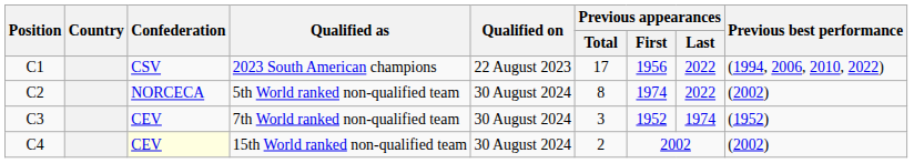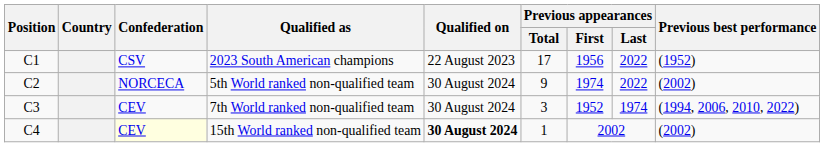 <table class="wikitable sortable plainrowheaders sticky-header col3right col4center col5center col6center" style="font-size:90%; white-space:nowrap">
 <tr>
 <th rowspan=2>Position</th>
 <th rowspan=2>Country</th>
 <th rowspan=2>Confederation</th>
 <th rowspan=2>Qualified as</th>
 <th rowspan=2>Qualified on</th>
 <th colspan=3>Previous appearances</th>
 <th rowspan=2>Previous best performance</th>
 </tr>
 <tr>
 <th>Total</th>
 <th>First</th>
 <th>Last</th>
 </tr>
 <tr>
 <td style="text-align:center">C1</td>
 <th scope="row"></th>
 <td> <a href='#'>CSV</a></td>
 <td> <a href='#'>2023 South American</a> champions</td>
 <td> 22 August 2023</td>
 <td style="text-align:center">17</td>
 <td style="text-align:center"><a href='#'>1956</a></td>
 <td style="text-align:center"><a href='#'>2022</a></td>
-<td> (<a href='#'>1994</a>, <a href='#'>2006</a>, <a href='#'>2010</a>, <a href='#'>2022</a>)</td>
+<td> (<a href='#'>1952</a>)</td>
 </tr>
 <tr>
 <td style="text-align:center">C2</td>
 <th scope="row"></th>
 <td> <a href='#'>NORCECA</a></td>
 <td> 5th <a href='#'>World ranked</a> non-qualified team</td>
 <td> 30 August 2024</td>
-<td style="text-align:center">8</td>
+<td style="text-align:center">9</td>
 <td style="text-align:center"><a href='#'>1974</a></td>
 <td style="text-align:center"><a href='#'>2022</a></td>
 <td> (<a href='#'>2002</a>)</td>
 </tr>
 <tr>
 <td style="text-align:center">C3</td>
 <th scope="row"></th>
 <td> <a href='#'>CEV</a></td>
 <td> 7th <a href='#'>World ranked</a> non-qualified team</td>
 <td> 30 August 2024</td>
 <td style="text-align:center">3</td>
 <td style="text-align:center"><a href='#'>1952</a></td>
 <td style="text-align:center"><a href='#'>1974</a></td>
-<td> (<a href='#'>1952</a>)</td>
+<td> (<a href='#'>1994</a>, <a href='#'>2006</a>, <a href='#'>2010</a>, <a href='#'>2022</a>)</td>
 </tr>
 <tr>
 <td style="text-align:center">C4</td>
 <th scope="row"></th>
 <td style="background: lightyellow;"> <a href='#'>CEV</a></td>
 <td> 15th <a href='#'>World ranked</a> non-qualified team</td>
-<td> 30 August 2024</td>
-<td style="text-align:center">2</td>
+<td><strong> 30 August 2024</strong></td>
+<td style="text-align:center">1</td>
 <td colspan=2 style="text-align:center"><a href='#'>2002</a></td>
 <td> (<a href='#'>2002</a>)</td>
 </tr>
 </table>
